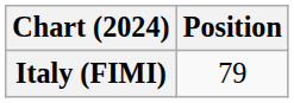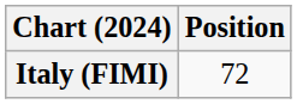 <table class="wikitable sortable plainrowheaders" style="text-align:center">
 <tr>
 <th scope="col">Chart (2024)</th>
 <th scope="col">Position</th>
 </tr>
 <tr>
 <th scope="row">Italy (FIMI)</th>
-<td>79</td>
+<td>72</td>
 </tr>
 </table>
